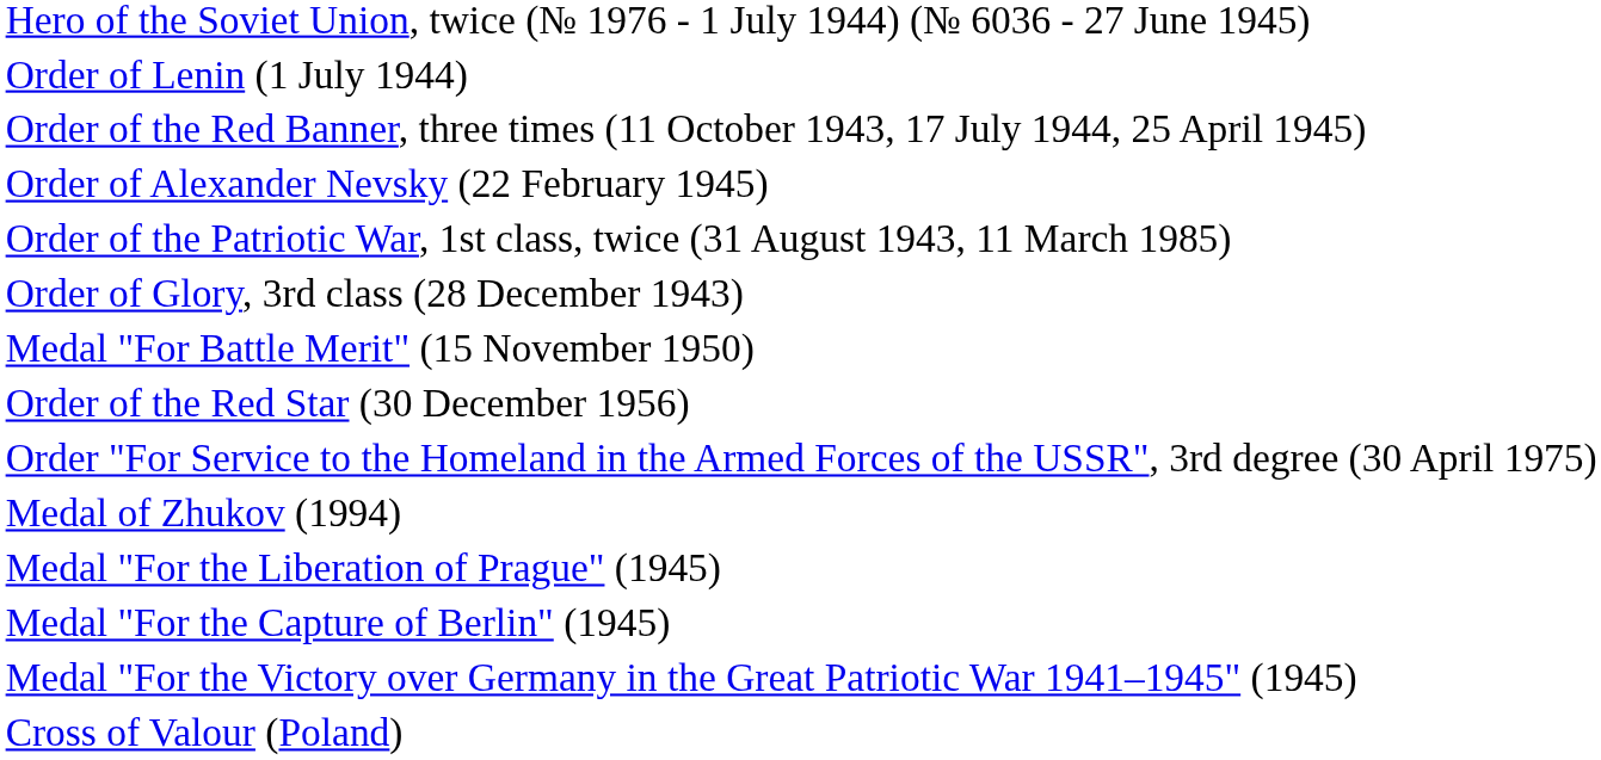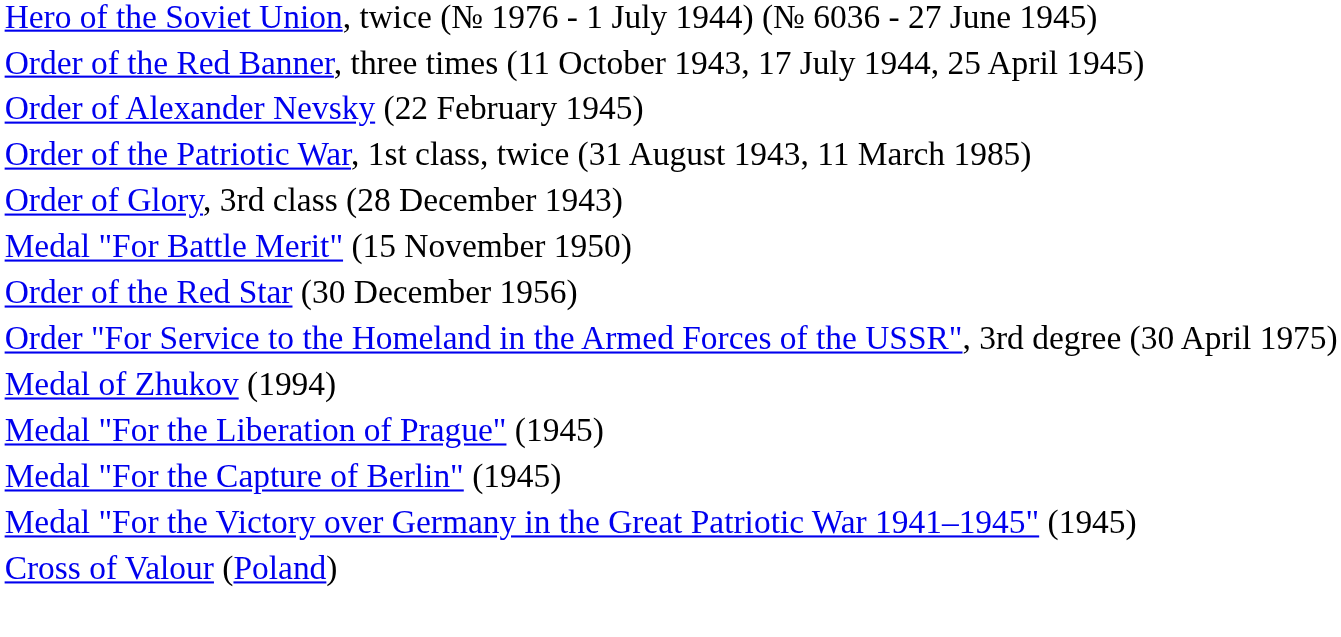 <table>
 <tr>
 <td> </td>
 <td><a href='#'>Hero of the Soviet Union</a>, twice (№ 1976 - 1 July 1944) (№ 6036 - 27 June 1945)</td>
-</tr>
-<tr>
-<td></td>
-<td><a href='#'>Order of Lenin</a> (1 July 1944)</td>
 </tr>
 <tr>
 <td></td>
 <td><a href='#'>Order of the Red Banner</a>, three times (11 October 1943, 17 July 1944, 25 April 1945)</td>
 </tr>
 <tr>
 <td></td>
 <td><a href='#'>Order of Alexander Nevsky</a> (22 February 1945)</td>
 </tr>
 <tr>
 <td></td>
 <td><a href='#'>Order of the Patriotic War</a>, 1st class, twice (31 August 1943, 11 March 1985)</td>
 </tr>
 <tr>
 <td></td>
 <td><a href='#'>Order of Glory</a>, 3rd class (28 December 1943)</td>
 </tr>
 <tr>
 <td></td>
 <td><a href='#'>Medal "For Battle Merit"</a> (15 November 1950)</td>
 </tr>
 <tr>
 <td></td>
 <td><a href='#'>Order of the Red Star</a> (30 December 1956)</td>
 </tr>
 <tr>
 <td></td>
 <td><a href='#'>Order "For Service to the Homeland in the Armed Forces of the USSR"</a>, 3rd degree (30 April 1975)</td>
 </tr>
 <tr>
 <td></td>
 <td><a href='#'>Medal of Zhukov</a> (1994)</td>
 </tr>
 <tr>
 <td></td>
 <td><a href='#'>Medal "For the Liberation of Prague"</a> (1945)</td>
 </tr>
 <tr>
 <td></td>
 <td><a href='#'>Medal "For the Capture of Berlin"</a> (1945)</td>
 </tr>
 <tr>
 <td></td>
 <td><a href='#'>Medal "For the Victory over Germany in the Great Patriotic War 1941–1945"</a> (1945)</td>
 </tr>
 <tr>
 <td></td>
 <td><a href='#'>Cross of Valour</a> (<a href='#'>Poland</a>)</td>
 </tr>
 <tr>
 </tr>
 </table>
